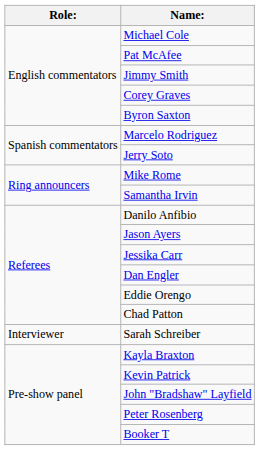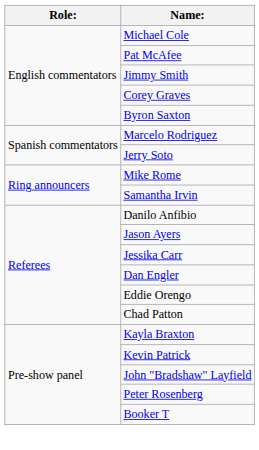 <table class=wikitable style="font-size:90%; margin: 0.5em 0 0.5em 1em; float: right; clear: right;">
 <tr>
 <th>Role:</th>
 <th>Name:</th>
 </tr>
 <tr>
 <td rowspan=5>English commentators</td>
 <td><a href='#'>Michael Cole</a> </td>
 </tr>
 <tr>
 <td><a href='#'>Pat McAfee</a> </td>
 </tr>
 <tr>
 <td><a href='#'>Jimmy Smith</a> </td>
 </tr>
 <tr>
 <td><a href='#'>Corey Graves</a> </td>
 </tr>
 <tr>
 <td><a href='#'>Byron Saxton</a> </td>
 </tr>
 <tr>
 <td rowspan=2>Spanish commentators</td>
 <td><a href='#'>Marcelo Rodriguez</a></td>
 </tr>
 <tr>
 <td><a href='#'>Jerry Soto</a></td>
 </tr>
 <tr>
 <td rowspan=2><a href='#'>Ring announcers</a></td>
 <td><a href='#'>Mike Rome</a> </td>
 </tr>
 <tr>
 <td><a href='#'>Samantha Irvin</a> </td>
 </tr>
 <tr>
 <td rowspan=6><a href='#'>Referees</a></td>
 <td>Danilo Anfibio</td>
 </tr>
 <tr>
 <td><a href='#'>Jason Ayers</a></td>
 </tr>
 <tr>
 <td><a href='#'>Jessika Carr</a></td>
 </tr>
 <tr>
 <td><a href='#'>Dan Engler</a></td>
 </tr>
 <tr>
 <td>Eddie Orengo</td>
 </tr>
 <tr>
 <td>Chad Patton</td>
 </tr>
 <tr>
-<td rowspan=1>Interviewer</td>
-<td>Sarah Schreiber</td>
-</tr>
-<tr>
 <td rowspan="5">Pre-show panel</td>
 <td><a href='#'>Kayla Braxton</a></td>
 </tr>
 <tr>
 <td><a href='#'>Kevin Patrick</a></td>
 </tr>
 <tr>
 <td><a href='#'>John "Bradshaw" Layfield</a></td>
 </tr>
 <tr>
 <td><a href='#'>Peter Rosenberg</a></td>
 </tr>
 <tr>
 <td><a href='#'>Booker T</a></td>
 </tr>
 </table>
